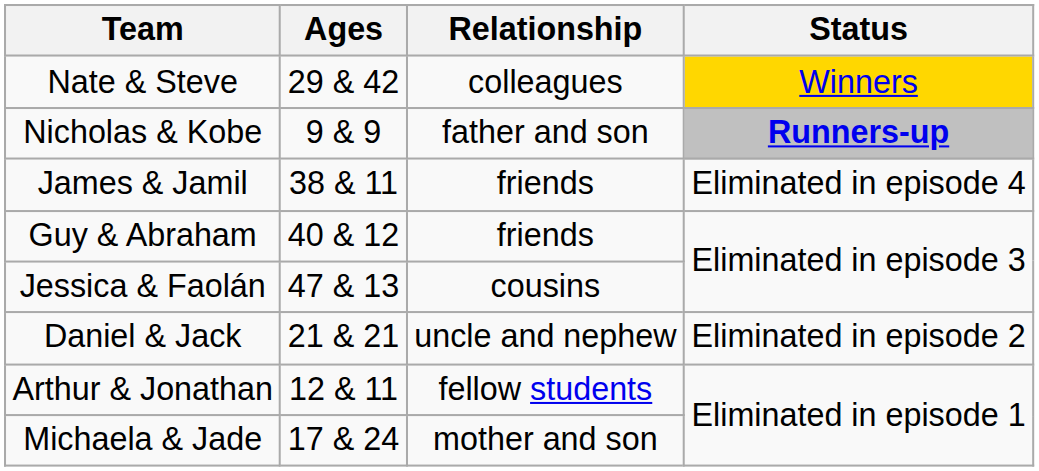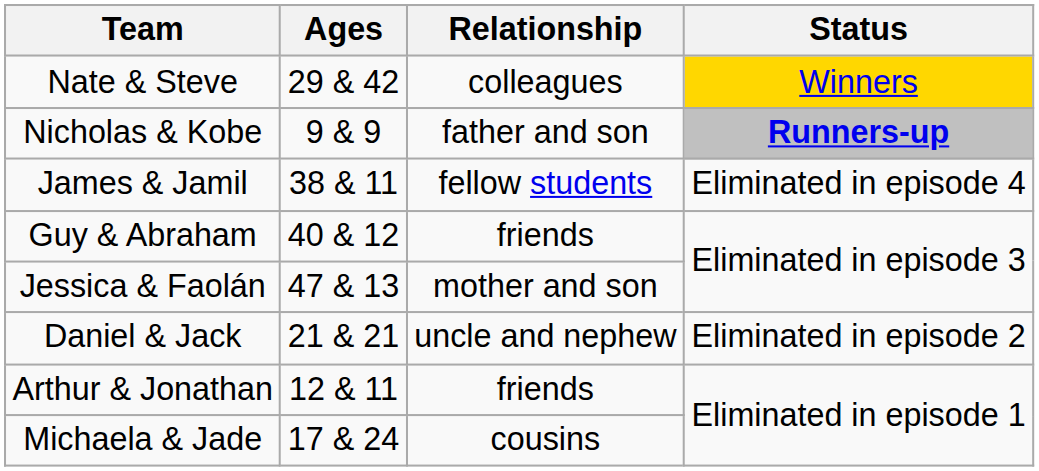 <table class="wikitable" style="text-align:center">
 <tr>
 <th>Team</th>
 <th>Ages</th>
 <th>Relationship</th>
 <th>Status</th>
 </tr>
 <tr>
 <td>Nate & Steve</td>
 <td>29 & 42</td>
 <td>colleagues</td>
 <td style="background:gold"><a href='#'>Winners</a></td>
 </tr>
 <tr>
 <td>Nicholas & Kobe</td>
 <td>9 & 9</td>
 <td>father and son</td>
 <td style="background:silver"><strong><a href='#'>Runners-up</a></strong></td>
 </tr>
 <tr>
 <td>James & Jamil</td>
 <td>38 & 11</td>
-<td>friends</td>
+<td>fellow <a href='#'>students</a></td>
 <td>Eliminated in episode 4</td>
 </tr>
 <tr>
 <td>Guy & Abraham</td>
 <td>40 & 12</td>
 <td>friends</td>
 <td rowspan="2">Eliminated in episode 3</td>
 </tr>
 <tr>
 <td>Jessica & Faolán</td>
 <td>47 & 13</td>
-<td>cousins</td>
+<td>mother and son</td>
 </tr>
 <tr>
 <td>Daniel & Jack</td>
 <td>21 & 21</td>
 <td>uncle and nephew</td>
 <td>Eliminated in episode 2</td>
 </tr>
 <tr>
 <td>Arthur & Jonathan</td>
 <td>12 & 11</td>
-<td>fellow <a href='#'>students</a></td>
+<td>friends</td>
 <td rowspan="2">Eliminated in episode 1</td>
 </tr>
 <tr>
 <td>Michaela & Jade</td>
 <td>17 & 24</td>
-<td>mother and son</td>
+<td>cousins</td>
 </tr>
 </table>
